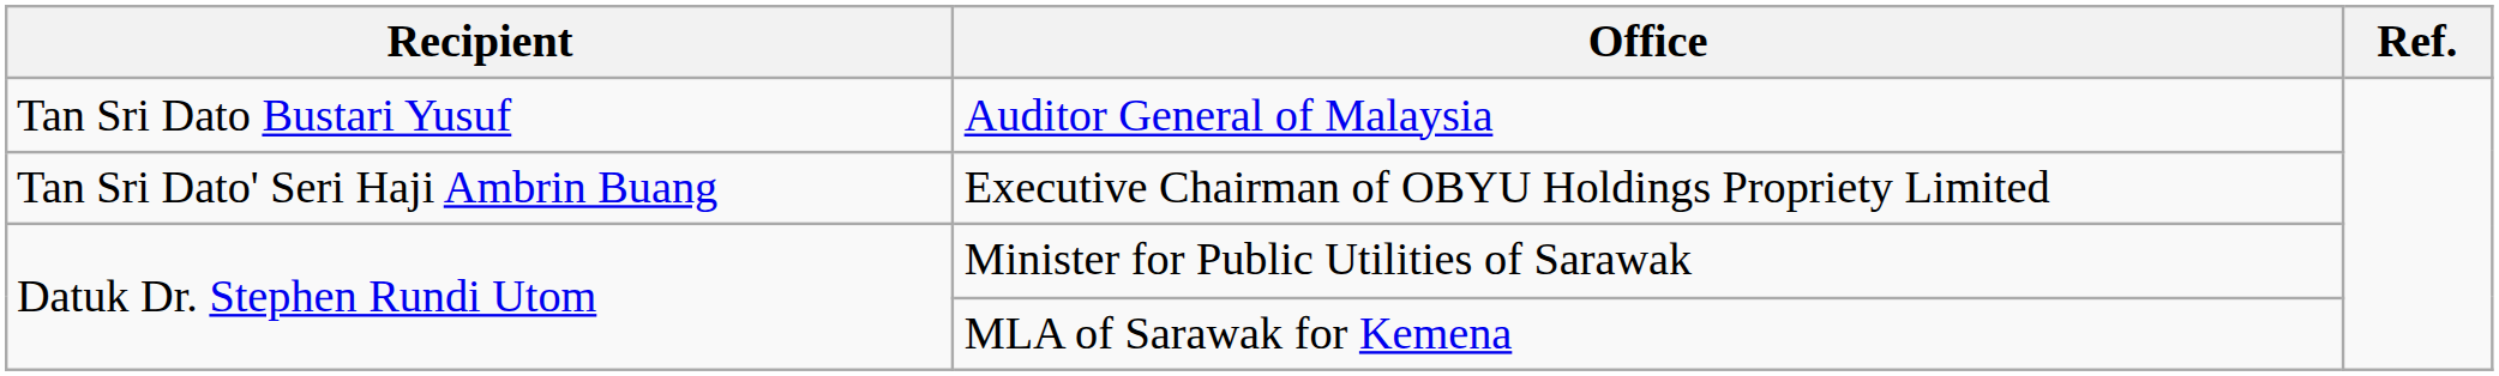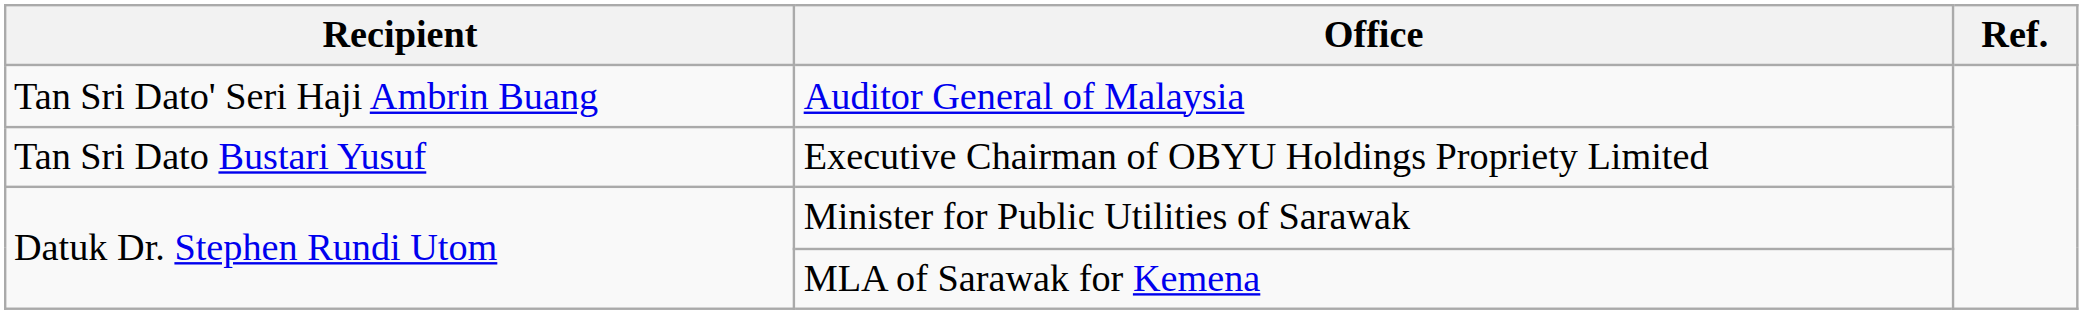 <table class="wikitable">
 <tr>
 <th width=400>Recipient</th>
 <th width=600>Office</th>
 <th width=50>Ref.</th>
 </tr>
 <tr>
-<td>Tan Sri Dato <a href='#'>Bustari Yusuf</a></td>
+<td>Tan Sri Dato' Seri Haji <a href='#'>Ambrin Buang</a></td>
 <td><a href='#'>Auditor General of Malaysia</a></td>
 <td rowspan="4" align=center></td>
 </tr>
 <tr>
-<td>Tan Sri Dato' Seri Haji <a href='#'>Ambrin Buang</a></td>
+<td>Tan Sri Dato <a href='#'>Bustari Yusuf</a></td>
 <td>Executive Chairman of OBYU Holdings Propriety Limited</td>
 </tr>
 <tr>
 <td rowspan="2">Datuk Dr. <a href='#'>Stephen Rundi Utom</a></td>
 <td>Minister for Public Utilities of Sarawak</td>
 </tr>
 <tr>
 <td>MLA of Sarawak for <a href='#'>Kemena</a></td>
 </tr>
 </table>
